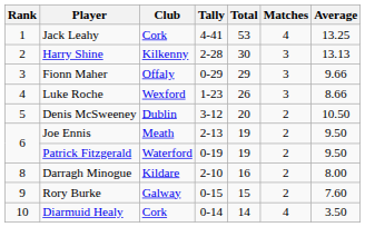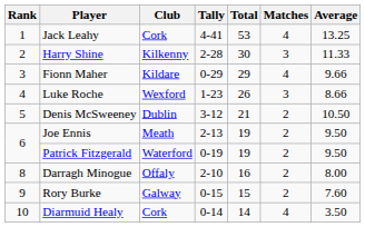 <table class="wikitable">
 <tr>
 <th>Rank</th>
 <th>Player</th>
 <th>Club</th>
 <th>Tally</th>
 <th>Total</th>
 <th>Matches</th>
 <th>Average</th>
 </tr>
 <tr>
 <td rowspan=1 align=center>1</td>
 <td>Jack Leahy</td>
 <td><a href='#'>Cork</a></td>
 <td align=center>4-41</td>
 <td align=center>53</td>
 <td align=center>4</td>
 <td align=center>13.25</td>
 </tr>
 <tr>
 <td rowspan=1 align=center>2</td>
 <td><a href='#'>Harry Shine</a></td>
 <td><a href='#'>Kilkenny</a></td>
 <td align=center>2-28</td>
 <td align=center>30</td>
 <td align=center>3</td>
-<td align=center>13.13</td>
+<td align=center>11.33</td>
 </tr>
 <tr>
 <td rowspan=1 align=center>3</td>
 <td>Fionn Maher</td>
-<td><a href='#'>Offaly</a></td>
+<td><a href='#'>Kildare</a></td>
 <td align=center>0-29</td>
 <td align=center>29</td>
-<td align=center>3</td>
+<td align=center>4</td>
 <td align=center>9.66</td>
 </tr>
 <tr>
 <td rowspan=1 align=center>4</td>
 <td>Luke Roche</td>
 <td><a href='#'>Wexford</a></td>
 <td align=center>1-23</td>
 <td align=center>26</td>
 <td align=center>3</td>
 <td align=center>8.66</td>
 </tr>
 <tr>
 <td rowspan=1 align=center>5</td>
 <td>Denis McSweeney</td>
 <td><a href='#'>Dublin</a></td>
 <td align=center>3-12</td>
-<td align=center>20</td>
+<td align=center>21</td>
 <td align=center>2</td>
 <td align=center>10.50</td>
 </tr>
 <tr>
 <td rowspan=2 align=center>6</td>
 <td>Joe Ennis</td>
 <td><a href='#'>Meath</a></td>
 <td align=center>2-13</td>
 <td align=center>19</td>
 <td align=center>2</td>
 <td align=center>9.50</td>
 </tr>
 <tr>
 <td><a href='#'>Patrick Fitzgerald</a></td>
 <td><a href='#'>Waterford</a></td>
 <td align=center>0-19</td>
 <td align=center>19</td>
 <td align=center>2</td>
 <td align=center>9.50</td>
 </tr>
 <tr>
 <td rowspan=1 align=center>8</td>
 <td>Darragh Minogue</td>
-<td><a href='#'>Kildare</a></td>
+<td><a href='#'>Offaly</a></td>
 <td align=center>2-10</td>
 <td align=center>16</td>
 <td align=center>2</td>
 <td align=center>8.00</td>
 </tr>
 <tr>
 <td rowspan=1 align=center>9</td>
 <td>Rory Burke</td>
 <td><a href='#'>Galway</a></td>
 <td align=center>0-15</td>
 <td align=center>15</td>
 <td align=center>2</td>
 <td align=center>7.60</td>
 </tr>
 <tr>
 <td rowspan=1 align=center>10</td>
 <td><a href='#'>Diarmuid Healy</a></td>
 <td><a href='#'>Cork</a></td>
 <td align=center>0-14</td>
 <td align=center>14</td>
 <td align=center>4</td>
 <td align=center>3.50</td>
 </tr>
 </table>
